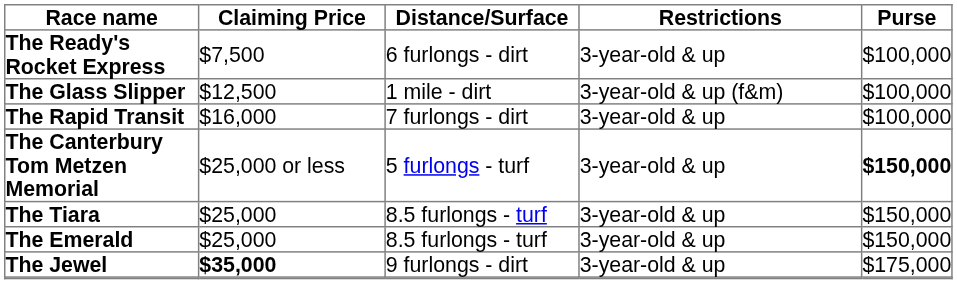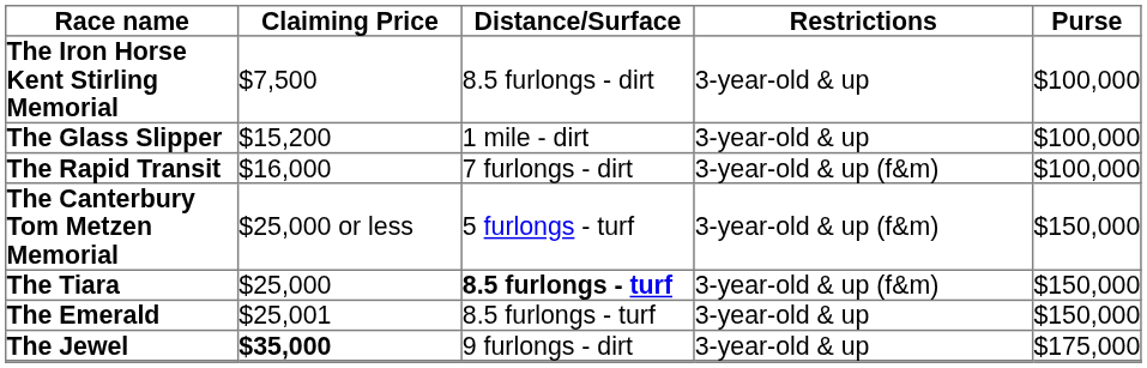 <table border="1" cellpadding="0" style="border-collapse: collapse; font-size:90%">
 <tr bgcolor="FFFFFF" align="center">
 <td width="130px"><strong>Race name</strong></td>
 <td width="125px"><strong>Claiming Price</strong></td>
 <td width="130px"><strong>Distance/Surface</strong></td>
 <td width="190px"><strong>Restrictions</strong></td>
 <td width="60px"><strong>Purse</strong></td>
 </tr>
 <tr>
-<td><strong>The Ready's Rocket Express</strong></td>
+<td><strong>The Iron Horse Kent Stirling Memorial</strong></td>
 <td>$7,500</td>
-<td>6 furlongs - dirt</td>
+<td>8.5 furlongs - dirt</td>
 <td>3-year-old & up</td>
 <td>$100,000</td>
 </tr>
 <tr>
 <td><strong>The Glass Slipper</strong></td>
-<td>$12,500</td>
+<td>$15,200</td>
 <td>1 mile - dirt</td>
-<td>3-year-old & up (f&m)</td>
+<td>3-year-old & up</td>
 <td>$100,000</td>
 </tr>
 <tr>
 <td><strong>The Rapid Transit</strong></td>
 <td>$16,000</td>
 <td>7 furlongs - dirt</td>
-<td>3-year-old & up</td>
+<td>3-year-old & up (f&m)</td>
 <td>$100,000</td>
 </tr>
 <tr>
 <td><strong>The Canterbury Tom Metzen Memorial</strong></td>
 <td>$25,000 or less</td>
 <td>5 <a href='#'>furlongs</a> - turf</td>
-<td>3-year-old & up</td>
-<td><strong>$150,000</strong></td>
+<td>3-year-old & up (f&m)</td>
+<td>$150,000</td>
 </tr>
 <tr>
 <td><strong>The Tiara</strong></td>
 <td>$25,000</td>
-<td>8.5 furlongs - <a href='#'>turf</a></td>
-<td>3-year-old & up</td>
+<td><strong>8.5 furlongs - <a href='#'>turf</a></strong></td>
+<td>3-year-old & up (f&m)</td>
 <td>$150,000</td>
 </tr>
 <tr>
 <td><strong>The Emerald</strong></td>
-<td>$25,000</td>
+<td>$25,001</td>
 <td>8.5 furlongs - turf</td>
 <td>3-year-old & up</td>
 <td>$150,000</td>
 </tr>
 <tr>
 <td><strong>The Jewel</strong></td>
 <td><strong>$35,000</strong></td>
 <td>9 furlongs - dirt</td>
 <td>3-year-old & up</td>
 <td>$175,000</td>
 </tr>
 <tr>
 <td></td>
 </tr>
 </table>
